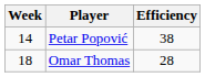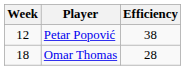 <table class="wikitable sortable" style="text-align: center;">
 <tr>
 <th align="center">Week</th>
 <th align="center">Player</th>
 <th align="center">Efficiency</th>
 </tr>
 <tr>
-<td>14</td>
+<td>12</td>
 <td align="left"> <a href='#'>Petar Popović</a></td>
 <td>38</td>
 </tr>
 <tr>
 <td>18</td>
 <td align="left"> <a href='#'>Omar Thomas</a></td>
 <td>28</td>
 </tr>
 </table>
